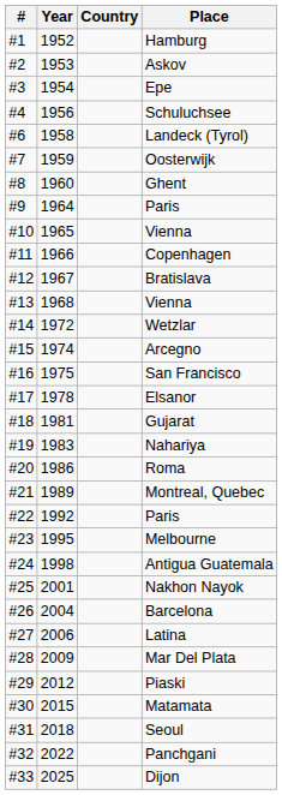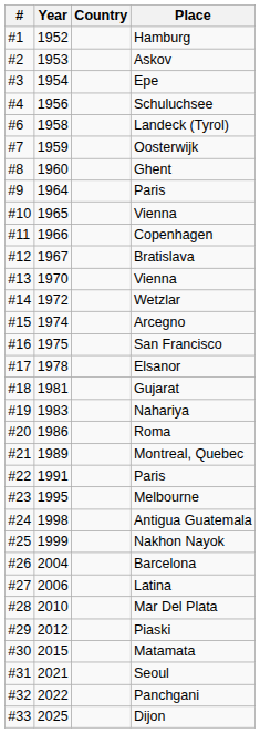 <table class="wikitable sortable">
 <tr>
 <th>#</th>
 <th>Year</th>
 <th>Country</th>
 <th>Place</th>
 </tr>
 <tr>
 <td>#1</td>
 <td>1952</td>
 <td></td>
 <td>Hamburg </td>
 </tr>
 <tr>
 <td>#2</td>
 <td>1953</td>
 <td></td>
 <td>Askov</td>
 </tr>
 <tr>
 <td>#3</td>
 <td>1954</td>
 <td></td>
 <td>Epe</td>
 </tr>
 <tr>
 <td>#4</td>
 <td>1956</td>
 <td></td>
 <td>Schuluchsee</td>
 </tr>
 <tr>
 <td>#6</td>
 <td>1958</td>
 <td></td>
 <td>Landeck (Tyrol)</td>
 </tr>
 <tr>
 <td>#7</td>
 <td>1959</td>
 <td></td>
 <td>Oosterwijk</td>
 </tr>
 <tr>
 <td>#8</td>
 <td>1960</td>
 <td></td>
 <td>Ghent</td>
 </tr>
 <tr>
 <td>#9</td>
 <td>1964</td>
 <td></td>
 <td>Paris</td>
 </tr>
 <tr>
 <td>#10</td>
 <td>1965</td>
 <td></td>
 <td>Vienna</td>
 </tr>
 <tr>
 <td>#11</td>
 <td>1966</td>
 <td></td>
 <td>Copenhagen</td>
 </tr>
 <tr>
 <td>#12</td>
 <td>1967</td>
 <td></td>
 <td>Bratislava</td>
 </tr>
 <tr>
 <td>#13</td>
-<td>1968</td>
+<td>1970</td>
 <td></td>
 <td>Vienna</td>
 </tr>
 <tr>
 <td>#14</td>
 <td>1972</td>
 <td></td>
 <td>Wetzlar</td>
 </tr>
 <tr>
 <td>#15</td>
 <td>1974</td>
 <td></td>
 <td>Arcegno</td>
 </tr>
 <tr>
 <td>#16</td>
 <td>1975</td>
 <td></td>
 <td>San Francisco</td>
 </tr>
 <tr>
 <td>#17</td>
 <td>1978</td>
 <td></td>
 <td>Elsanor</td>
 </tr>
 <tr>
 <td>#18</td>
 <td>1981</td>
 <td></td>
 <td>Gujarat</td>
 </tr>
 <tr>
 <td>#19</td>
 <td>1983</td>
 <td></td>
 <td>Nahariya</td>
 </tr>
 <tr>
 <td>#20</td>
 <td>1986</td>
 <td></td>
 <td>Roma</td>
 </tr>
 <tr>
 <td>#21</td>
 <td>1989</td>
 <td></td>
 <td>Montreal, Quebec</td>
 </tr>
 <tr>
 <td>#22</td>
-<td>1992</td>
+<td>1991</td>
 <td></td>
 <td>Paris</td>
 </tr>
 <tr>
 <td>#23</td>
 <td>1995</td>
 <td></td>
 <td>Melbourne</td>
 </tr>
 <tr>
 <td>#24</td>
 <td>1998</td>
 <td></td>
 <td>Antigua Guatemala</td>
 </tr>
 <tr>
 <td>#25</td>
-<td>2001</td>
+<td>1999</td>
 <td></td>
 <td>Nakhon Nayok</td>
 </tr>
 <tr>
 <td>#26</td>
 <td>2004</td>
 <td></td>
 <td>Barcelona</td>
 </tr>
 <tr>
 <td>#27</td>
 <td>2006</td>
 <td></td>
 <td>Latina</td>
 </tr>
 <tr>
 <td>#28</td>
-<td>2009</td>
+<td>2010</td>
 <td></td>
 <td>Mar Del Plata</td>
 </tr>
 <tr>
 <td>#29</td>
 <td>2012</td>
 <td></td>
 <td>Piaski</td>
 </tr>
 <tr>
 <td>#30</td>
 <td>2015</td>
 <td></td>
 <td>Matamata </td>
 </tr>
 <tr>
 <td>#31</td>
-<td>2018</td>
+<td>2021</td>
 <td></td>
 <td>Seoul  </td>
 </tr>
 <tr>
 <td>#32</td>
 <td>2022</td>
 <td></td>
 <td>Panchgani </td>
 </tr>
 <tr>
 <td>#33</td>
 <td>2025</td>
 <td></td>
 <td>Dijon </td>
 </tr>
 </table>
